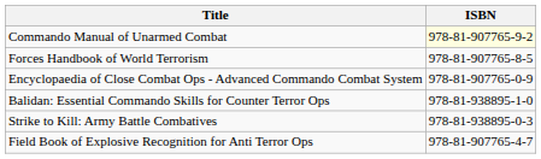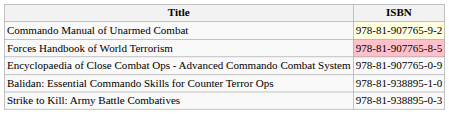 <table class="wikitable">
 <tr>
 <th>Title</th>
 <th>ISBN</th>
 </tr>
 <tr>
 <td>Commando Manual of Unarmed Combat</td>
 <td style="background: lightyellow;">978-81-907765-9-2</td>
 </tr>
 <tr>
 <td>Forces Handbook of World Terrorism</td>
-<td>978-81-907765-8-5</td>
+<td style="background: pink;">978-81-907765-8-5</td>
 </tr>
 <tr>
 <td>Encyclopaedia of Close Combat Ops -  Advanced Commando Combat System</td>
 <td>978-81-907765-0-9</td>
 </tr>
 <tr>
 <td>Balidan: Essential Commando Skills for Counter Terror Ops</td>
 <td>978-81-938895-1-0</td>
 </tr>
 <tr>
 <td>Strike to Kill: Army Battle Combatives</td>
 <td>978-81-938895-0-3</td>
 </tr>
-<tr>
-<td>Field Book of Explosive Recognition for Anti Terror Ops</td>
-<td>978-81-907765-4-7</td>
-</tr>
 </table>
